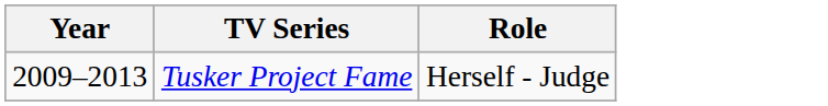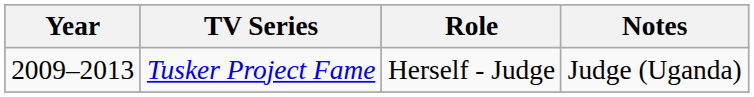 <table class="wikitable">
 <tr>
 <th>Year</th>
 <th>TV Series</th>
 <th>Role</th>
+<th>Notes</th>
 </tr>
 <tr>
 <td>2009–2013</td>
 <td><em><a href='#'>Tusker Project Fame</a></em></td>
 <td>Herself - Judge</td>
+<td>Judge (Uganda)</td>
 </tr>
 </table>
